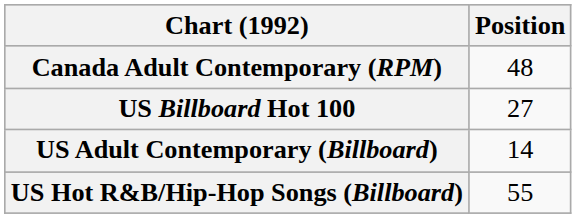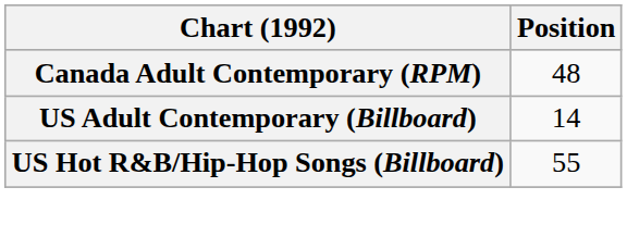 <table class="wikitable sortable plainrowheaders" style="text-align:center">
 <tr>
 <th>Chart (1992)</th>
 <th>Position</th>
 </tr>
 <tr>
 <th scope="row">Canada Adult Contemporary (<em>RPM</em>)</th>
 <td>48</td>
 </tr>
 <tr>
-<th scope="row">US <em>Billboard</em> Hot 100</th>
-<td>27</td>
-</tr>
-<tr>
 <th scope="row">US Adult Contemporary (<em>Billboard</em>)</th>
 <td>14</td>
 </tr>
 <tr>
 <th scope="row">US Hot R&B/Hip-Hop Songs (<em>Billboard</em>)</th>
 <td>55</td>
 </tr>
 </table>
